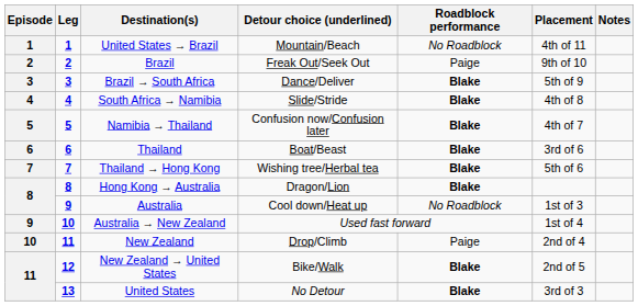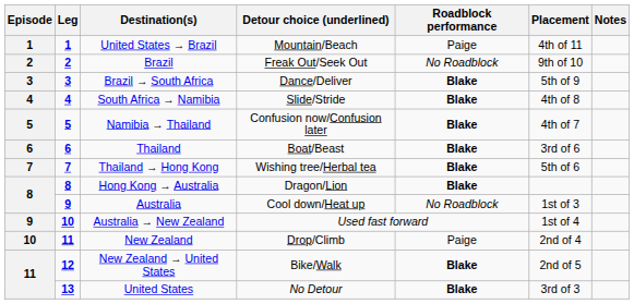 <table class="wikitable unsortable" style="text-align:center;">
 <tr>
 <th scope="col" class="unsortable">Episode</th>
 <th scope="col">Leg</th>
 <th scope="col">Destination(s)</th>
 <th scope="col">Detour choice (underlined)</th>
 <th scope="col">Roadblock performance</th>
 <th scope="col">Placement</th>
 <th scope="col">Notes</th>
 </tr>
 <tr>
 <th scope="row" style="text-align:center">1</th>
 <td><strong><a href='#'>1</a></strong></td>
 <td><a href='#'>United States</a> → <a href='#'>Brazil</a></td>
 <td><u>Mountain</u>/Beach</td>
-<td><em>No Roadblock</em></td>
+<td>Paige</td>
 <td>4th of 11</td>
 <td></td>
 </tr>
 <tr>
 <th scope="row" style="text-align:center">2</th>
 <td><strong><a href='#'>2</a></strong></td>
 <td><a href='#'>Brazil</a></td>
 <td><u>Freak Out</u>/Seek Out</td>
-<td>Paige</td>
+<td><em>No Roadblock</em></td>
 <td>9th of 10</td>
 <td></td>
 </tr>
 <tr>
 <th scope="row" style="text-align:center">3</th>
 <td><strong><a href='#'>3</a></strong></td>
 <td><a href='#'>Brazil</a> → <a href='#'>South Africa</a></td>
 <td><u>Dance</u>/Deliver</td>
 <td><strong>Blake</strong></td>
 <td>5th of 9</td>
 <td></td>
 </tr>
 <tr>
 <th scope="row" style="text-align:center">4</th>
 <td><strong><a href='#'>4</a></strong></td>
 <td><a href='#'>South Africa</a> → <a href='#'>Namibia</a></td>
 <td><u>Slide</u>/Stride</td>
 <td><strong>Blake</strong></td>
 <td>4th of 8</td>
 <td></td>
 </tr>
 <tr>
 <th scope="row" style="text-align:center">5</th>
 <td><strong><a href='#'>5</a></strong></td>
 <td><a href='#'>Namibia</a> → <a href='#'>Thailand</a></td>
 <td>Confusion now/<u>Confusion later</u></td>
 <td><strong>Blake</strong></td>
 <td>4th of 7</td>
 <td></td>
 </tr>
 <tr>
 <th scope="row" style="text-align:center">6</th>
 <td><strong><a href='#'>6</a></strong></td>
 <td><a href='#'>Thailand</a></td>
 <td><u>Boat</u>/Beast</td>
 <td><strong>Blake</strong></td>
 <td>3rd of 6</td>
 <td></td>
 </tr>
 <tr>
 <th scope="row" style="text-align:center">7</th>
 <td><strong><a href='#'>7</a></strong></td>
 <td><a href='#'>Thailand</a> → <a href='#'>Hong Kong</a></td>
 <td>Wishing tree/<u>Herbal tea</u></td>
 <td><strong>Blake</strong></td>
 <td>5th of 6</td>
 <td></td>
 </tr>
 <tr>
 <th rowspan="2">8</th>
 <td><strong><a href='#'>8</a></strong></td>
 <td><a href='#'>Hong Kong</a> → <a href='#'>Australia</a></td>
 <td>Dragon/<u>Lion</u></td>
 <td><strong>Blake</strong></td>
 <td></td>
 <td></td>
 </tr>
 <tr>
 <td><strong><a href='#'>9</a></strong></td>
 <td><a href='#'>Australia</a></td>
 <td>Cool down/<u>Heat up</u></td>
 <td><em>No Roadblock</em></td>
 <td>1st of 3</td>
 <td></td>
 </tr>
 <tr>
 <th scope="row" style="text-align:center">9</th>
 <td><strong><a href='#'>10</a></strong></td>
 <td><a href='#'>Australia</a> → <a href='#'>New Zealand</a></td>
 <td colspan="2"><em>Used fast forward</em></td>
 <td>1st of 4</td>
 <td></td>
 </tr>
 <tr>
 <th scope="row" style="text-align:center">10</th>
 <td><strong><a href='#'>11</a></strong></td>
 <td><a href='#'>New Zealand</a></td>
 <td><u>Drop</u>/Climb</td>
 <td>Paige</td>
 <td>2nd of 4</td>
 <td></td>
 </tr>
 <tr>
 <th rowspan="2">11</th>
 <td><strong><a href='#'>12</a></strong></td>
 <td><a href='#'>New Zealand</a> → <a href='#'>United States</a></td>
 <td>Bike/<u>Walk</u></td>
 <td><strong>Blake</strong></td>
 <td>2nd of 5</td>
 <td></td>
 </tr>
 <tr>
 <td><strong><a href='#'>13</a></strong></td>
 <td><a href='#'>United States</a></td>
 <td><em>No Detour</em></td>
 <td><strong>Blake</strong></td>
 <td>3rd of 3</td>
 <td></td>
 </tr>
 </table>
